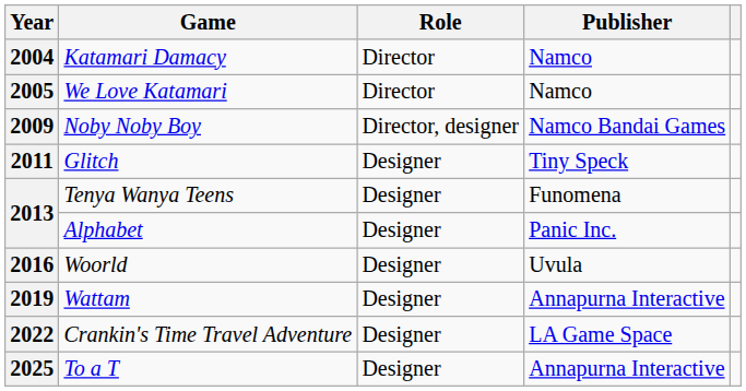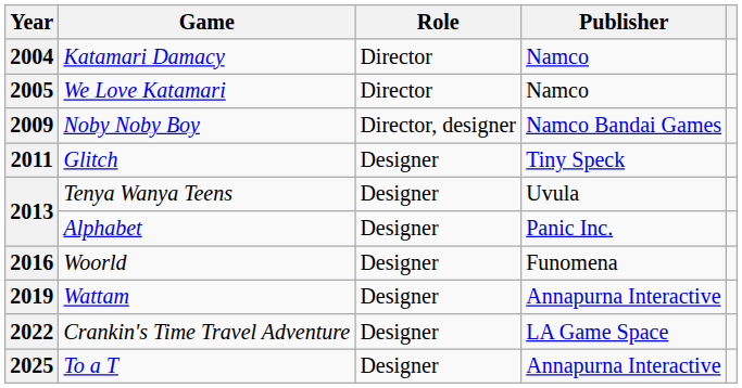 <table class="wikitable sortable">
 <tr>
 <th>Year</th>
 <th>Game</th>
 <th>Role</th>
 <th>Publisher</th>
 <th scope="col" class="unsortable"></th>
 </tr>
 <tr>
 <th>2004</th>
 <td><em><a href='#'>Katamari Damacy</a></em></td>
 <td>Director</td>
 <td><a href='#'>Namco</a></td>
 <td></td>
 </tr>
 <tr>
 <th>2005</th>
 <td><em><a href='#'>We Love Katamari</a></em></td>
 <td>Director</td>
 <td>Namco</td>
 <td></td>
 </tr>
 <tr>
 <th>2009</th>
 <td><em><a href='#'>Noby Noby Boy</a></em></td>
 <td>Director, designer</td>
 <td><a href='#'>Namco Bandai Games</a></td>
 <td></td>
 </tr>
 <tr>
 <th>2011</th>
 <td><em><a href='#'>Glitch</a></em></td>
 <td>Designer</td>
 <td><a href='#'>Tiny Speck</a></td>
 <td></td>
 </tr>
 <tr>
 <th rowspan="2">2013</th>
 <td><em>Tenya Wanya Teens</em></td>
 <td>Designer</td>
-<td>Funomena</td>
+<td>Uvula</td>
 <td></td>
 </tr>
 <tr>
 <td><em><a href='#'>Alphabet</a></em></td>
 <td>Designer</td>
 <td><a href='#'>Panic Inc.</a></td>
 <td></td>
 </tr>
 <tr>
 <th>2016</th>
 <td><em>Woorld</em></td>
 <td>Designer</td>
-<td>Uvula</td>
+<td>Funomena</td>
 <td></td>
 </tr>
 <tr>
 <th>2019</th>
 <td><em><a href='#'>Wattam</a></em></td>
 <td>Designer</td>
 <td><a href='#'>Annapurna Interactive</a></td>
 <td></td>
 </tr>
 <tr>
 <th>2022</th>
 <td><em>Crankin's Time Travel Adventure</em></td>
 <td>Designer</td>
 <td><a href='#'>LA Game Space</a></td>
 <td></td>
 </tr>
 <tr>
 <th>2025</th>
 <td><em><a href='#'>To a T</a></em></td>
 <td>Designer</td>
 <td><a href='#'>Annapurna Interactive</a></td>
 <td></td>
 </tr>
 </table>
